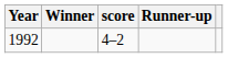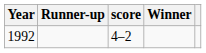 <table class="wikitable">
 <tr>
 <th Scope="col">Year</th>
+<th Scope="col">Runner-up</th>
+<th Scope="col">score</th>
 <th Scope="col">Winner</th>
-<th Scope="col">score</th>
-<th Scope="col">Runner-up</th>
 <th Scope="col"></th>
 </tr>
 <tr>
 <td>1992</td>
 <td></td>
 <td>4–2</td>
 <td></td>
 <td></td>
 </tr>
 </table>
